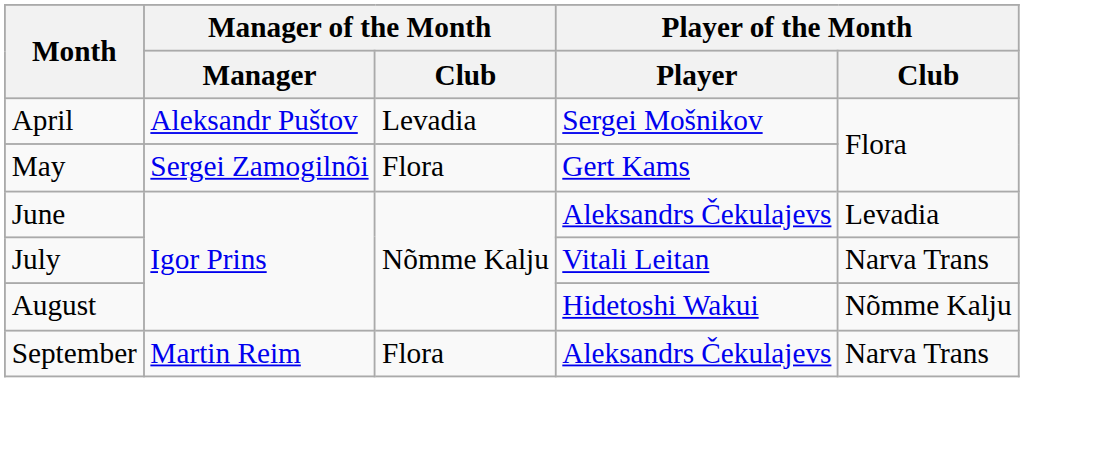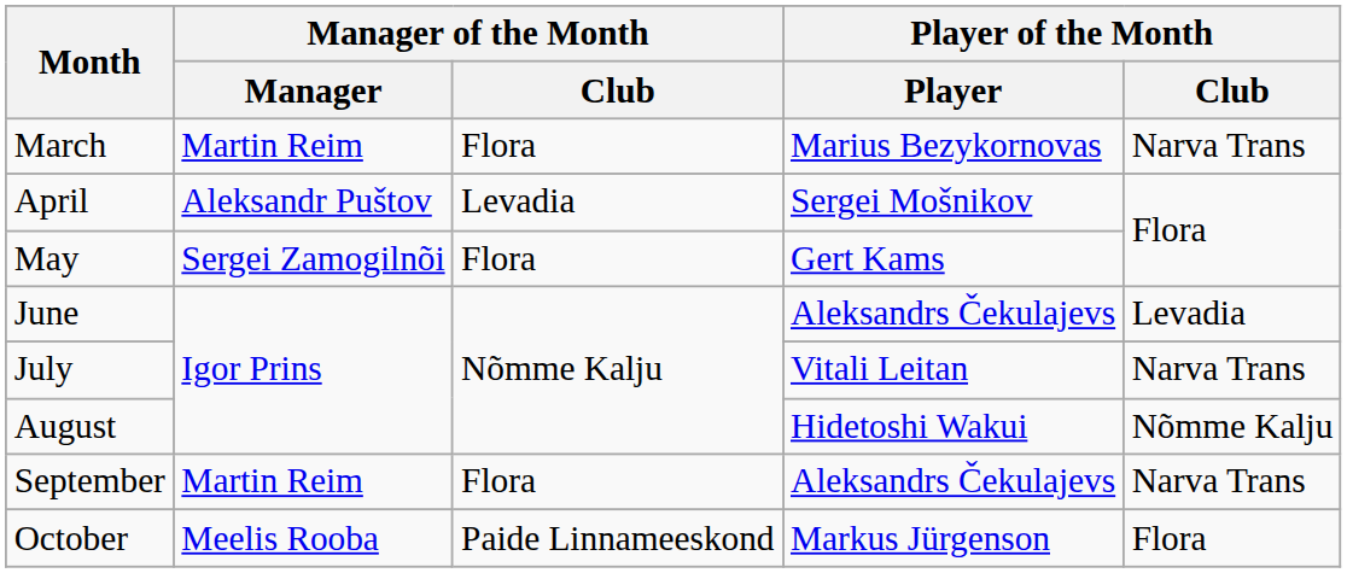 <table class="wikitable">
 <tr>
 <th rowspan=2>Month</th>
 <th colspan=2>Manager of the Month</th>
 <th colspan=2>Player of the Month</th>
 </tr>
 <tr>
 <th>Manager</th>
 <th>Club</th>
 <th>Player</th>
 <th>Club</th>
+</tr>
+<tr>
+<td>March</td>
+<td> <a href='#'>Martin Reim</a></td>
+<td>Flora</td>
+<td> <a href='#'>Marius Bezykornovas</a></td>
+<td>Narva Trans</td>
 </tr>
 <tr>
 <td>April</td>
 <td> <a href='#'>Aleksandr Puštov</a></td>
 <td>Levadia</td>
 <td> <a href='#'>Sergei Mošnikov</a></td>
 <td rowspan=2>Flora</td>
 </tr>
 <tr>
 <td>May</td>
 <td> <a href='#'>Sergei Zamogilnõi</a></td>
 <td>Flora</td>
 <td> <a href='#'>Gert Kams</a></td>
 </tr>
 <tr>
 <td>June</td>
 <td rowspan=3> <a href='#'>Igor Prins</a></td>
 <td rowspan=3>Nõmme Kalju</td>
 <td> <a href='#'>Aleksandrs Čekulajevs</a></td>
 <td>Levadia</td>
 </tr>
 <tr>
 <td>July</td>
 <td> <a href='#'>Vitali Leitan</a></td>
 <td>Narva Trans</td>
 </tr>
 <tr>
 <td>August</td>
 <td> <a href='#'>Hidetoshi Wakui</a></td>
 <td>Nõmme Kalju</td>
 </tr>
 <tr>
 <td>September</td>
 <td> <a href='#'>Martin Reim</a></td>
 <td>Flora</td>
 <td> <a href='#'>Aleksandrs Čekulajevs</a></td>
 <td>Narva Trans</td>
 </tr>
+<tr>
+<td>October</td>
+<td> <a href='#'>Meelis Rooba</a></td>
+<td>Paide Linnameeskond</td>
+<td> <a href='#'>Markus Jürgenson</a></td>
+<td>Flora</td>
+</tr>
 </table>
